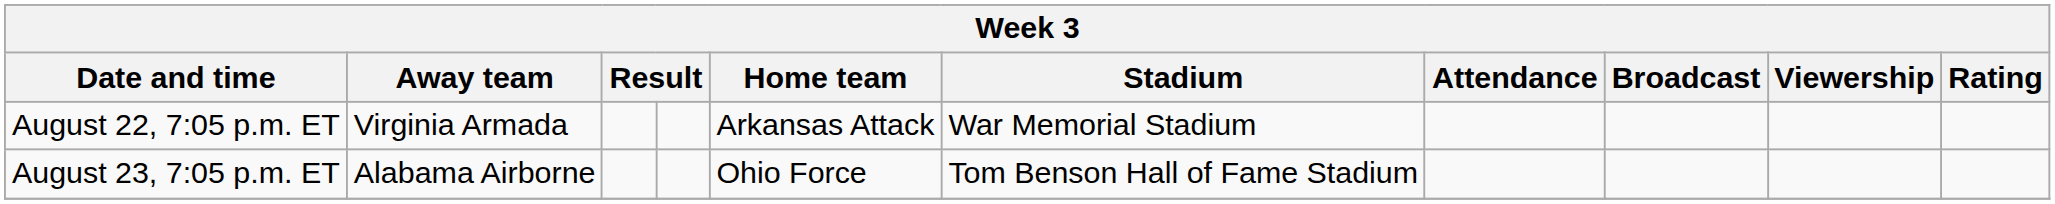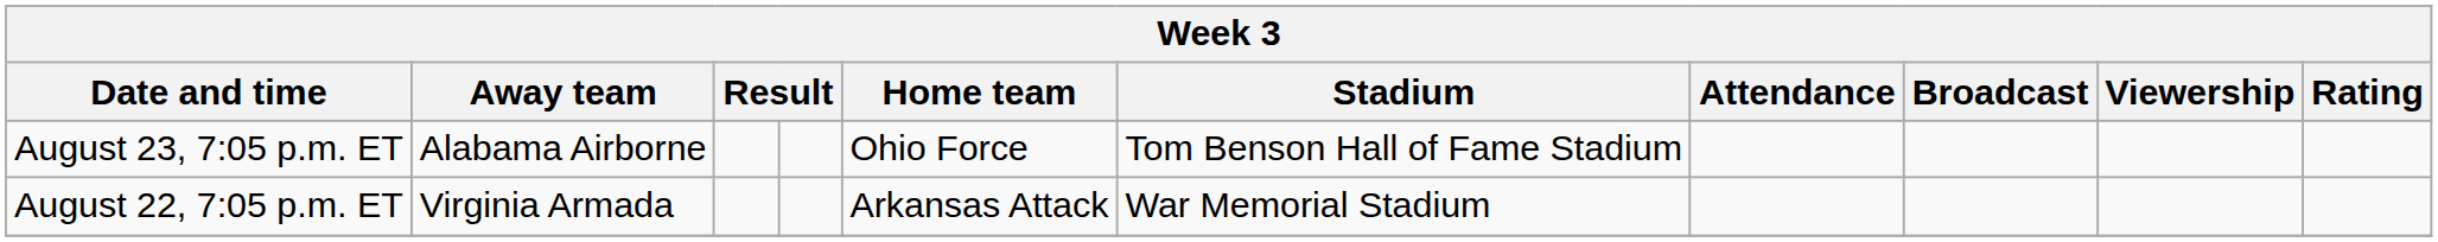 <table class="wikitable">
 <tr>
 <th colspan="10">Week 3</th>
 </tr>
 <tr>
 <th>Date and time</th>
 <th>Away team</th>
 <th colspan="2">Result</th>
 <th>Home team</th>
 <th>Stadium</th>
 <th>Attendance</th>
 <th>Broadcast</th>
 <th>Viewership<br></th>
 <th>Rating</th>
 </tr>
 <tr>
+<td>August 23, 7:05 p.m. ET</td>
+<td>Alabama Airborne</td>
+<td></td>
+<td></td>
+<td>Ohio Force</td>
+<td>Tom Benson Hall of Fame Stadium</td>
+<td></td>
+<td></td>
+<td></td>
+<td></td>
+</tr>
+<tr>
 <td>August 22, 7:05 p.m. ET</td>
 <td>Virginia Armada</td>
 <td></td>
 <td></td>
 <td>Arkansas Attack</td>
 <td>War Memorial Stadium</td>
 <td></td>
 <td></td>
 <td></td>
 <td></td>
 </tr>
 <tr>
-<td>August 23, 7:05 p.m. ET</td>
-<td>Alabama Airborne</td>
-<td></td>
-<td></td>
-<td>Ohio Force</td>
-<td>Tom Benson Hall of Fame Stadium</td>
-<td></td>
-<td></td>
-<td></td>
-<td></td>
-</tr>
-<tr>
 </tr>
 </table>
